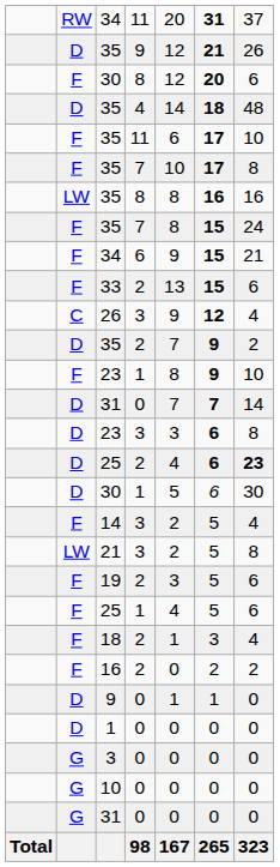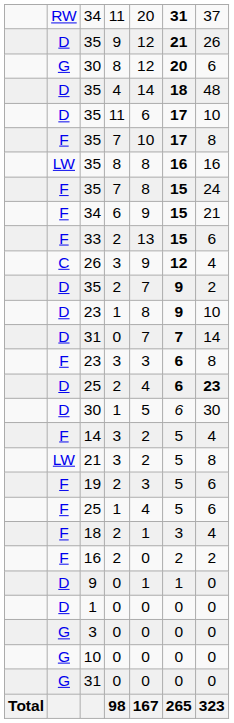 <table class="wikitable sortable">
 <tr align="center">
 </tr>
 <tr align="center" bgcolor="">
 <td></td>
 <td><a href='#'>RW</a></td>
 <td>34</td>
 <td>11</td>
 <td>20</td>
 <td><strong>31</strong></td>
 <td>37</td>
 </tr>
 <tr align="center" bgcolor="f0f0f0">
 <td></td>
 <td><a href='#'>D</a></td>
 <td>35</td>
 <td>9</td>
 <td>12</td>
 <td><strong>21</strong></td>
 <td>26</td>
 </tr>
 <tr align="center" bgcolor="">
 <td></td>
-<td><a href='#'>F</a></td>
+<td><a href='#'>G</a></td>
 <td>30</td>
 <td>8</td>
 <td>12</td>
 <td><strong>20</strong></td>
 <td>6</td>
 </tr>
 <tr align="center" bgcolor="f0f0f0">
 <td></td>
 <td><a href='#'>D</a></td>
 <td>35</td>
 <td>4</td>
 <td>14</td>
 <td><strong>18</strong></td>
 <td>48</td>
 </tr>
 <tr align="center" bgcolor="">
 <td></td>
-<td><a href='#'>F</a></td>
+<td><a href='#'>D</a></td>
 <td>35</td>
 <td>11</td>
 <td>6</td>
 <td><strong>17</strong></td>
 <td>10</td>
 </tr>
 <tr align="center" bgcolor="f0f0f0">
 <td></td>
 <td><a href='#'>F</a></td>
 <td>35</td>
 <td>7</td>
 <td>10</td>
 <td><strong>17</strong></td>
 <td>8</td>
 </tr>
 <tr align="center" bgcolor="">
 <td></td>
 <td><a href='#'>LW</a></td>
 <td>35</td>
 <td>8</td>
 <td>8</td>
 <td><strong>16</strong></td>
 <td>16</td>
 </tr>
 <tr align="center" bgcolor="f0f0f0">
 <td></td>
 <td><a href='#'>F</a></td>
 <td>35</td>
 <td>7</td>
 <td>8</td>
 <td><strong>15</strong></td>
 <td>24</td>
 </tr>
 <tr align="center" bgcolor="">
 <td></td>
 <td><a href='#'>F</a></td>
 <td>34</td>
 <td>6</td>
 <td>9</td>
 <td><strong>15</strong></td>
 <td>21</td>
 </tr>
 <tr align="center" bgcolor="f0f0f0">
 <td></td>
 <td><a href='#'>F</a></td>
 <td>33</td>
 <td>2</td>
 <td>13</td>
 <td><strong>15</strong></td>
 <td>6</td>
 </tr>
 <tr align="center" bgcolor="">
 <td></td>
 <td><a href='#'>C</a></td>
 <td>26</td>
 <td>3</td>
 <td>9</td>
 <td><strong>12</strong></td>
 <td>4</td>
 </tr>
 <tr align="center" bgcolor="f0f0f0">
 <td></td>
 <td><a href='#'>D</a></td>
 <td>35</td>
 <td>2</td>
 <td>7</td>
 <td><strong>9</strong></td>
 <td>2</td>
 </tr>
 <tr align="center" bgcolor="">
 <td></td>
-<td><a href='#'>F</a></td>
+<td><a href='#'>D</a></td>
 <td>23</td>
 <td>1</td>
 <td>8</td>
 <td><strong>9</strong></td>
 <td>10</td>
 </tr>
 <tr align="center" bgcolor="f0f0f0">
 <td></td>
 <td><a href='#'>D</a></td>
 <td>31</td>
 <td>0</td>
 <td>7</td>
 <td><strong>7</strong></td>
 <td>14</td>
 </tr>
 <tr align="center" bgcolor="">
 <td></td>
-<td><a href='#'>D</a></td>
+<td><a href='#'>F</a></td>
 <td>23</td>
 <td>3</td>
 <td>3</td>
 <td><strong>6</strong></td>
 <td>8</td>
 </tr>
 <tr align="center" bgcolor="f0f0f0">
 <td></td>
 <td><a href='#'>D</a></td>
 <td>25</td>
 <td>2</td>
 <td>4</td>
 <td><strong>6</strong></td>
 <td><strong>23</strong></td>
 </tr>
 <tr align="center" bgcolor="">
 <td></td>
 <td><a href='#'>D</a></td>
 <td>30</td>
 <td>1</td>
 <td>5</td>
 <td><em>6<strong></td>
 <td>30</td>
 </tr>
 <tr align="center" bgcolor="f0f0f0">
 <td></td>
 <td><a href='#'>F</a></td>
 <td>14</td>
 <td>3</td>
 <td>2</td>
 <td></strong>5<strong></td>
 <td>4</td>
 </tr>
 <tr align="center" bgcolor="">
 <td></td>
 <td><a href='#'>LW</a></td>
 <td>21</td>
 <td>3</td>
 <td>2</td>
 <td></strong>5<strong></td>
 <td>8</td>
 </tr>
 <tr align="center" bgcolor="f0f0f0">
 <td></td>
 <td><a href='#'>F</a></td>
 <td>19</td>
 <td>2</td>
 <td>3</td>
 <td></strong>5<strong></td>
 <td>6</td>
 </tr>
 <tr align="center" bgcolor="">
 <td></td>
 <td><a href='#'>F</a></td>
 <td>25</td>
 <td>1</td>
 <td>4</td>
 <td></strong>5<strong></td>
 <td>6</td>
 </tr>
 <tr align="center" bgcolor="f0f0f0">
 <td></td>
 <td><a href='#'>F</a></td>
 <td>18</td>
 <td>2</td>
 <td>1</td>
 <td></strong>3<strong></td>
 <td>4</td>
 </tr>
 <tr align="center" bgcolor="">
 <td></td>
 <td><a href='#'>F</a></td>
 <td>16</td>
 <td>2</td>
 <td>0</td>
 <td></strong>2<strong></td>
 <td>2</td>
 </tr>
 <tr align="center" bgcolor="f0f0f0">
 <td></td>
 <td><a href='#'>D</a></td>
 <td>9</td>
 <td>0</td>
 <td>1</td>
 <td></strong>1<strong></td>
 <td>0</td>
 </tr>
 <tr align="center" bgcolor="">
 <td></td>
 <td><a href='#'>D</a></td>
 <td>1</td>
 <td>0</td>
 <td>0</td>
 <td></strong>0<strong></td>
 <td>0</td>
 </tr>
 <tr align="center" bgcolor="f0f0f0">
 <td></td>
 <td><a href='#'>G</a></td>
 <td>3</td>
 <td>0</td>
 <td>0</td>
 <td></strong>0<strong></td>
 <td>0</td>
 </tr>
 <tr align="center" bgcolor="">
 <td></td>
 <td><a href='#'>G</a></td>
 <td>10</td>
 <td>0</td>
 <td>0</td>
 <td></strong>0<strong></td>
 <td>0</td>
 </tr>
 <tr align="center" bgcolor="f0f0f0">
 <td></td>
 <td><a href='#'>G</a></td>
 <td>31</td>
 <td>0</td>
 <td>0</td>
 <td></strong>0<strong></td>
 <td>0</td>
 </tr>
 <tr>
 <th>Total</th>
 <th></th>
 <th></th>
 <th>98</th>
 <th>167</th>
 <th>265</th>
 <th>323</th>
 </tr>
 </table>
